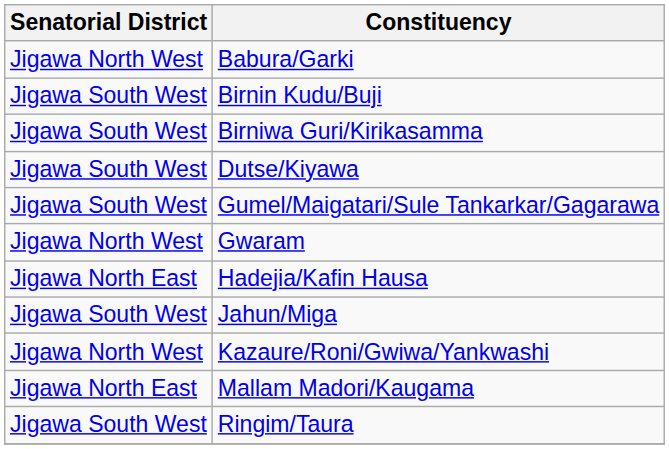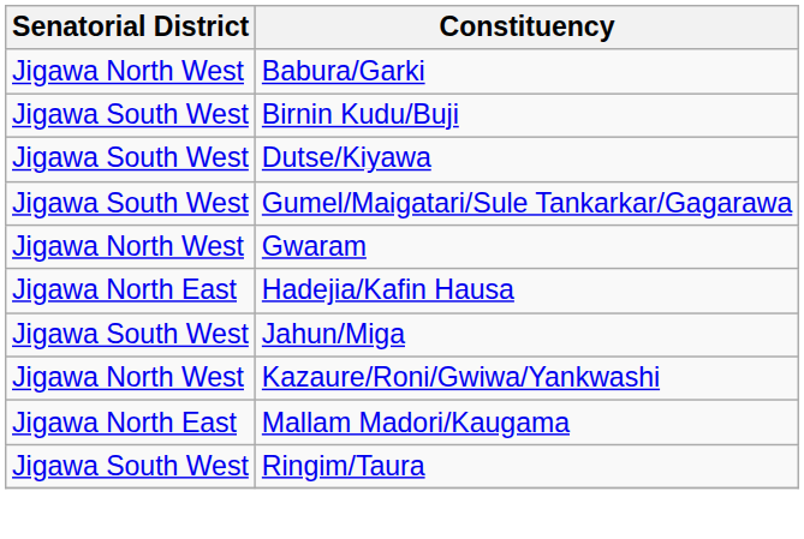 <table class="wikitable sortable">
 <tr>
 <th>Senatorial District</th>
 <th>Constituency</th>
 </tr>
 <tr>
 <td><a href='#'>Jigawa North West</a></td>
 <td><a href='#'>Babura/Garki</a></td>
 </tr>
 <tr>
 <td><a href='#'>Jigawa South West</a></td>
 <td><a href='#'>Birnin Kudu/Buji</a></td>
-</tr>
-<tr>
-<td><a href='#'>Jigawa South West</a></td>
-<td><a href='#'>Birniwa Guri/Kirikasamma</a></td>
 </tr>
 <tr>
 <td><a href='#'>Jigawa South West</a></td>
 <td><a href='#'>Dutse/Kiyawa</a></td>
 </tr>
 <tr>
 <td><a href='#'>Jigawa South West</a></td>
 <td><a href='#'>Gumel/Maigatari/Sule Tankarkar/Gagarawa</a></td>
 </tr>
 <tr>
 <td><a href='#'>Jigawa North West</a></td>
 <td><a href='#'>Gwaram</a></td>
 </tr>
 <tr>
 <td><a href='#'>Jigawa North East</a></td>
 <td><a href='#'>Hadejia/Kafin Hausa</a></td>
 </tr>
 <tr>
 <td><a href='#'>Jigawa South West</a></td>
 <td><a href='#'>Jahun/Miga</a></td>
 </tr>
 <tr>
 <td><a href='#'>Jigawa North West</a></td>
 <td><a href='#'>Kazaure/Roni/Gwiwa/Yankwashi</a></td>
 </tr>
 <tr>
 <td><a href='#'>Jigawa North East</a></td>
 <td><a href='#'>Mallam Madori/Kaugama</a></td>
 </tr>
 <tr>
 <td><a href='#'>Jigawa South West</a></td>
 <td><a href='#'>Ringim/Taura</a></td>
 </tr>
 <tr>
 </tr>
 </table>
